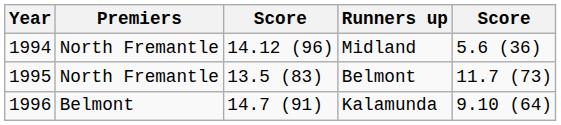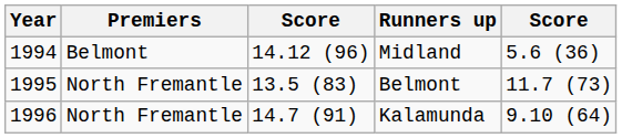 <table class="wikitable">
 <tr>
 <th>Year</th>
 <th>Premiers</th>
 <th>Score</th>
 <th>Runners up</th>
 <th>Score</th>
 </tr>
 <tr>
 <td>1994</td>
-<td>North Fremantle</td>
+<td>Belmont</td>
 <td>14.12 (96)</td>
 <td>Midland</td>
 <td>5.6 (36)</td>
 </tr>
 <tr>
 <td>1995</td>
 <td>North Fremantle</td>
 <td>13.5 (83)</td>
 <td>Belmont</td>
 <td>11.7 (73)</td>
 </tr>
 <tr>
 <td>1996</td>
-<td>Belmont</td>
+<td>North Fremantle</td>
 <td>14.7 (91)</td>
 <td>Kalamunda</td>
 <td>9.10 (64)</td>
 </tr>
 </table>
